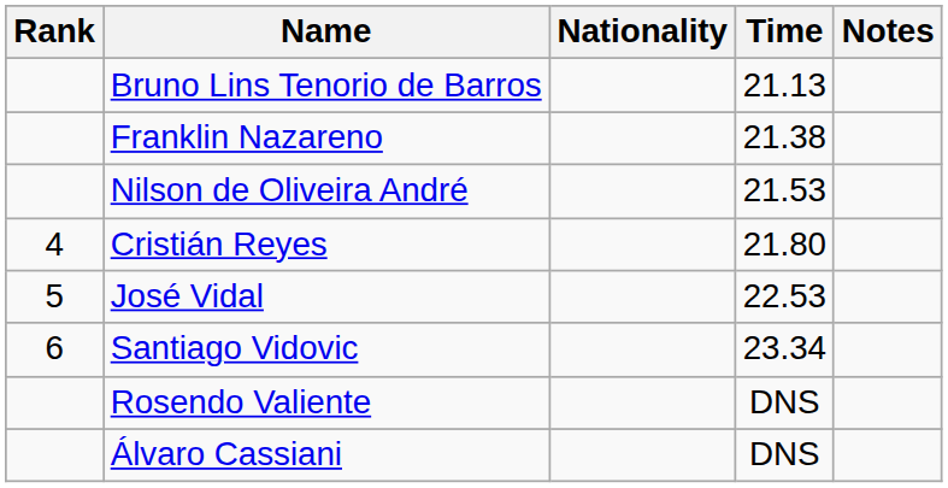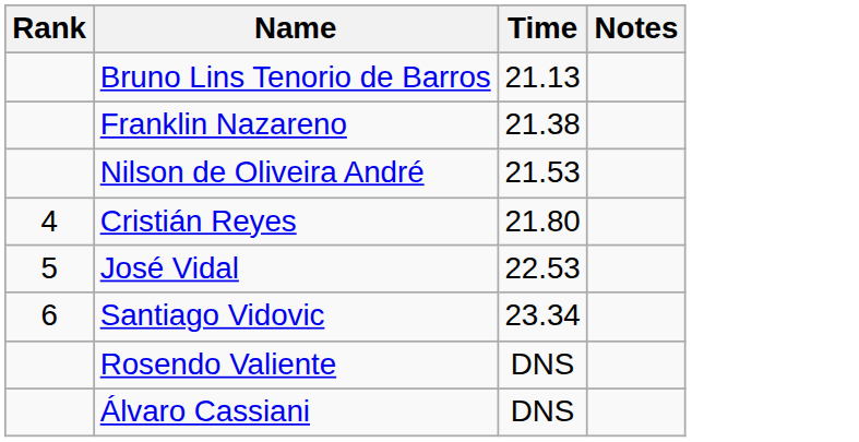 <table class="wikitable sortable" style="text-align:center">
 <tr>
 <th>Rank</th>
 <th>Name</th>
-<th>Nationality</th>
 <th>Time</th>
 <th>Notes</th>
 </tr>
 <tr>
 <td align=center></td>
 <td align=left><a href='#'>Bruno Lins Tenorio de Barros</a></td>
-<td align=left></td>
 <td>21.13</td>
 <td></td>
 </tr>
 <tr>
 <td align=center></td>
 <td align=left><a href='#'>Franklin Nazareno</a></td>
-<td align=left></td>
 <td>21.38</td>
 <td></td>
 </tr>
 <tr>
 <td align=center></td>
 <td align=left><a href='#'>Nilson de Oliveira André</a></td>
-<td align=left></td>
 <td>21.53</td>
 <td></td>
 </tr>
 <tr>
 <td align=center>4</td>
 <td align=left><a href='#'>Cristián Reyes</a></td>
-<td align=left></td>
 <td>21.80</td>
 <td></td>
 </tr>
 <tr>
 <td align=center>5</td>
 <td align=left><a href='#'>José Vidal</a></td>
-<td align=left></td>
 <td>22.53</td>
 <td></td>
 </tr>
 <tr>
 <td align=center>6</td>
 <td align=left><a href='#'>Santiago Vidovic</a></td>
-<td align=left></td>
 <td>23.34</td>
 <td></td>
 </tr>
 <tr>
 <td align=center></td>
 <td align=left><a href='#'>Rosendo Valiente</a></td>
-<td align=left></td>
 <td>DNS</td>
 <td></td>
 </tr>
 <tr>
 <td align=center></td>
 <td align=left><a href='#'>Álvaro Cassiani</a></td>
-<td align=left></td>
 <td>DNS</td>
 <td></td>
 </tr>
 </table>
